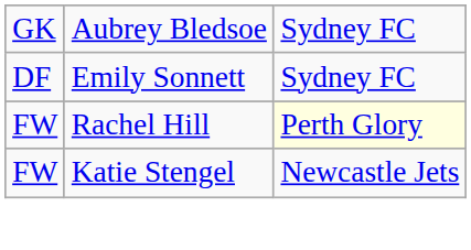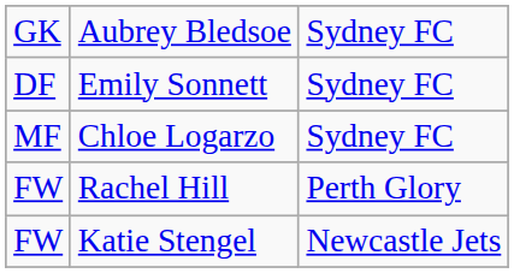 <table class="wikitable">
 <tr>
 <td><a href='#'>GK</a></td>
 <td> <a href='#'>Aubrey Bledsoe</a></td>
 <td><a href='#'>Sydney FC</a></td>
 </tr>
 <tr>
 <td><a href='#'>DF</a></td>
 <td> <a href='#'>Emily Sonnett</a></td>
 <td><a href='#'>Sydney FC</a></td>
 </tr>
 <tr>
+<td><a href='#'>MF</a></td>
+<td> <a href='#'>Chloe Logarzo</a></td>
+<td><a href='#'>Sydney FC</a></td>
+</tr>
+<tr>
 <td><a href='#'>FW</a></td>
 <td> <a href='#'>Rachel Hill</a></td>
-<td style="background: lightyellow;"><a href='#'>Perth Glory</a></td>
+<td><a href='#'>Perth Glory</a></td>
 </tr>
 <tr>
 <td><a href='#'>FW</a></td>
 <td> <a href='#'>Katie Stengel</a></td>
 <td><a href='#'>Newcastle Jets</a></td>
 </tr>
 </table>
